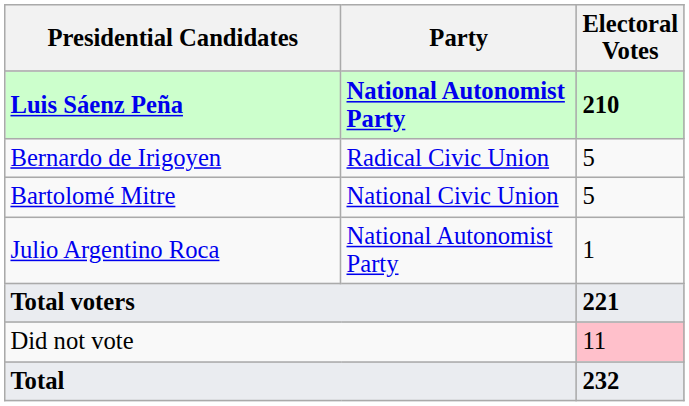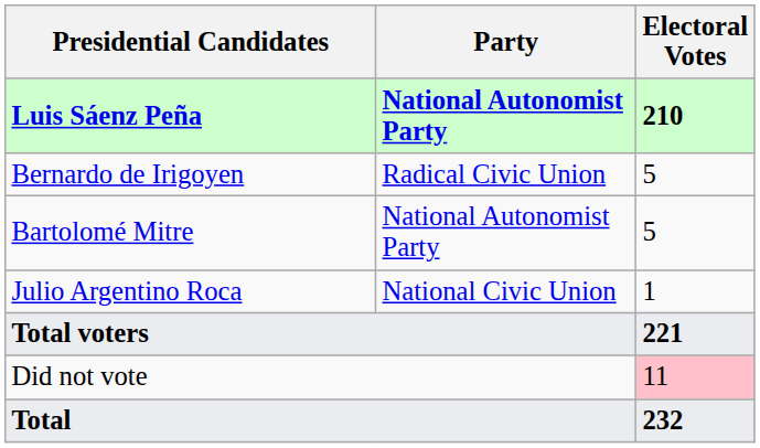 <table class="wikitable" width="50%">
 <tr>
 <th width="50%">Presidential Candidates</th>
 <th width="35%">Party</th>
 <th width="15%">Electoral Votes</th>
 </tr>
 <tr style="background:#cfc;">
 <td><strong><a href='#'>Luis Sáenz Peña</a></strong></td>
 <td><strong><a href='#'>National Autonomist Party</a></strong></td>
 <td><strong>210</strong></td>
 </tr>
 <tr>
 <td><a href='#'>Bernardo de Irigoyen</a></td>
 <td><a href='#'>Radical Civic Union</a></td>
 <td>5</td>
 </tr>
 <tr>
 <td><a href='#'>Bartolomé Mitre</a></td>
-<td><a href='#'>National Civic Union</a></td>
+<td><a href='#'>National Autonomist Party</a></td>
 <td>5</td>
 </tr>
 <tr>
 <td><a href='#'>Julio Argentino Roca</a></td>
-<td><a href='#'>National Autonomist Party</a></td>
+<td><a href='#'>National Civic Union</a></td>
 <td>1</td>
 </tr>
 <tr style="background:#EAECF0;">
 <td colspan=2><strong>Total voters</strong></td>
 <td><strong>221</strong></td>
 </tr>
 <tr>
 <td colspan=2>Did not vote</td>
 <td style="background: pink;">11</td>
 </tr>
 <tr style="background:#EAECF0;">
 <td colspan=2><strong>Total</strong></td>
 <td><strong>232</strong></td>
 </tr>
 </table>
